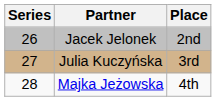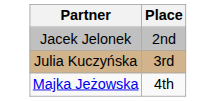 <table class="wikitable sortable" style="margin:auto; text-align:center;">
 <tr>
-<th>Series</th>
 <th>Partner</th>
 <th>Place</th>
 </tr>
 <tr bgcolor="silver">
-<td>26</td>
 <td>Jacek Jelonek</td>
 <td>2nd</td>
 </tr>
 <tr bgcolor="tan">
-<td>27</td>
 <td>Julia Kuczyńska</td>
 <td>3rd</td>
 </tr>
 <tr>
-<td>28</td>
 <td><a href='#'>Majka Jeżowska</a></td>
 <td>4th</td>
 </tr>
 </table>
